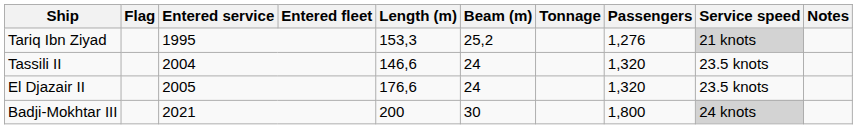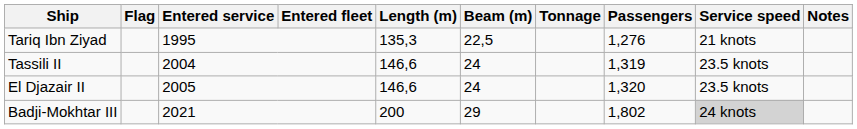 <table class="wikitable">
 <tr>
 <th>Ship</th>
 <th>Flag</th>
 <th>Entered service</th>
 <th>Entered fleet</th>
 <th>Length (m)</th>
 <th>Beam (m)</th>
 <th>Tonnage</th>
 <th>Passengers</th>
 <th>Service speed</th>
 <th>Notes</th>
 </tr>
 <tr>
 <td>Tariq Ibn Ziyad</td>
 <td></td>
 <td colspan="2">1995</td>
-<td>153,3</td>
-<td>25,2</td>
+<td>135,3</td>
+<td>22,5</td>
 <td></td>
 <td>1,276</td>
-<td style="background: lightgrey;">21 knots</td>
+<td>21 knots</td>
 <td></td>
 </tr>
 <tr>
 <td>Tassili II</td>
 <td></td>
 <td colspan="2">2004</td>
 <td>146,6</td>
 <td>24</td>
 <td></td>
-<td>1,320</td>
+<td>1,319</td>
 <td>23.5 knots</td>
 <td></td>
 </tr>
 <tr>
 <td>El Djazair II</td>
 <td></td>
 <td colspan="2">2005</td>
-<td>176,6</td>
+<td>146,6</td>
 <td>24</td>
 <td></td>
 <td>1,320</td>
 <td>23.5 knots</td>
 <td></td>
 </tr>
 <tr>
 <td>Badji-Mokhtar III</td>
 <td></td>
 <td colspan="2">2021</td>
 <td>200</td>
-<td>30</td>
+<td>29</td>
 <td></td>
-<td>1,800</td>
+<td>1,802</td>
 <td style="background: lightgrey;">24 knots</td>
 <td></td>
 </tr>
 </table>
